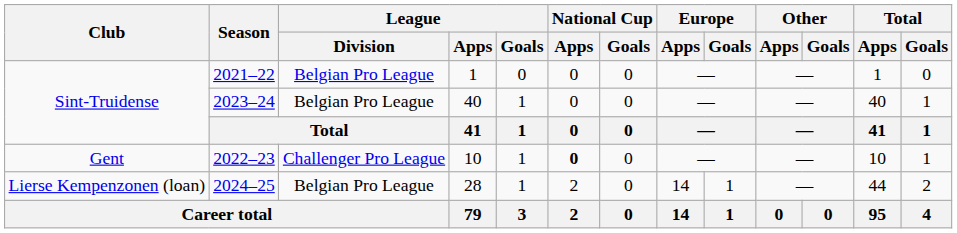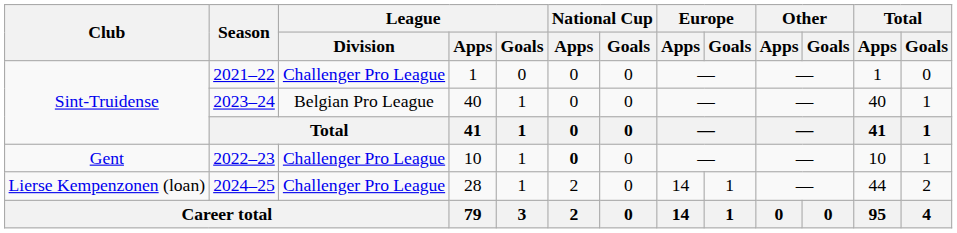 <table class="wikitable" style="text-align: center">
 <tr>
 <th rowspan="2">Club</th>
 <th rowspan="2">Season</th>
 <th colspan="3">League</th>
 <th colspan="2">National Cup</th>
 <th colspan="2">Europe</th>
 <th colspan="2">Other</th>
 <th colspan="2">Total</th>
 </tr>
 <tr>
 <th>Division</th>
 <th>Apps</th>
 <th>Goals</th>
 <th>Apps</th>
 <th>Goals</th>
 <th>Apps</th>
 <th>Goals</th>
 <th>Apps</th>
 <th>Goals</th>
 <th>Apps</th>
 <th>Goals</th>
 </tr>
 <tr>
 <td rowspan="3"><a href='#'>Sint-Truidense</a></td>
 <td><a href='#'>2021–22</a></td>
-<td><a href='#'>Belgian Pro League</a></td>
+<td><a href='#'>Challenger Pro League</a></td>
 <td>1</td>
 <td>0</td>
 <td>0</td>
 <td>0</td>
 <td colspan="2">—</td>
 <td colspan="2">—</td>
 <td>1</td>
 <td>0</td>
 </tr>
 <tr>
 <td><a href='#'>2023–24</a></td>
 <td>Belgian Pro League</td>
 <td>40</td>
 <td>1</td>
 <td>0</td>
 <td>0</td>
 <td colspan="2">—</td>
 <td colspan="2">—</td>
 <td>40</td>
 <td>1</td>
 </tr>
 <tr>
 <th colspan="2">Total</th>
 <th>41</th>
 <th>1</th>
 <th>0</th>
 <th>0</th>
 <th colspan="2">—</th>
 <th colspan="2">—</th>
 <th>41</th>
 <th>1</th>
 </tr>
 <tr>
 <td><a href='#'>Gent</a></td>
 <td><a href='#'>2022–23</a></td>
 <td><a href='#'>Challenger Pro League</a></td>
 <td>10</td>
 <td>1</td>
 <td><strong>0</strong></td>
 <td>0</td>
 <td colspan="2">—</td>
 <td colspan="2">—</td>
 <td>10</td>
 <td>1</td>
 </tr>
 <tr>
 <td><a href='#'>Lierse Kempenzonen</a> (loan)</td>
 <td><a href='#'>2024–25</a></td>
-<td>Belgian Pro League</td>
+<td><a href='#'>Challenger Pro League</a></td>
 <td>28</td>
 <td>1</td>
 <td>2</td>
 <td>0</td>
 <td>14</td>
 <td>1</td>
 <td colspan="2">—</td>
 <td>44</td>
 <td>2</td>
 </tr>
 <tr>
 <th colspan="3">Career total</th>
 <th>79</th>
 <th>3</th>
 <th>2</th>
 <th>0</th>
 <th>14</th>
 <th>1</th>
 <th>0</th>
 <th>0</th>
 <th>95</th>
 <th>4</th>
 </tr>
 </table>
